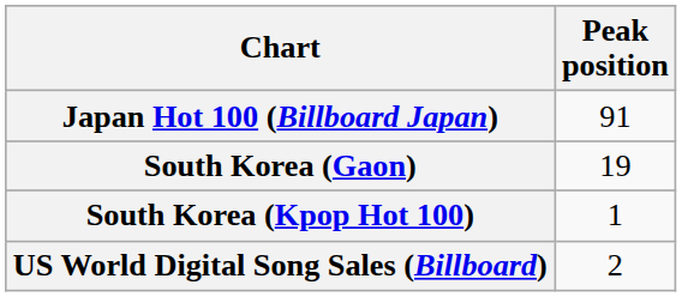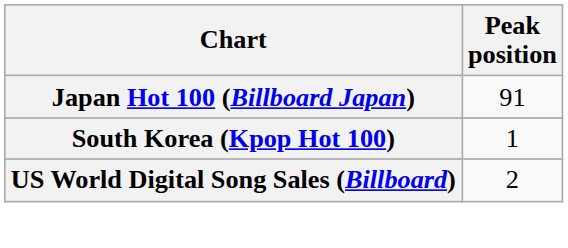 <table class="wikitable sortable plainrowheaders" style="text-align:center">
 <tr>
 <th scope="col">Chart</th>
 <th scope="col">Peak<br> position</th>
 </tr>
 <tr>
 <th scope="row">Japan <a href='#'>Hot 100</a> (<em><a href='#'>Billboard Japan</a></em>)</th>
 <td>91</td>
 </tr>
 <tr>
-<th scope="row">South Korea (<a href='#'>Gaon</a>)</th>
-<td>19</td>
-</tr>
-<tr>
 <th scope="row">South Korea (<a href='#'>Kpop Hot 100</a>)</th>
 <td>1</td>
 </tr>
 <tr>
 <th scope="row">US World Digital Song Sales (<a href='#'><em>Billboard</em></a>)</th>
 <td>2</td>
 </tr>
 </table>
